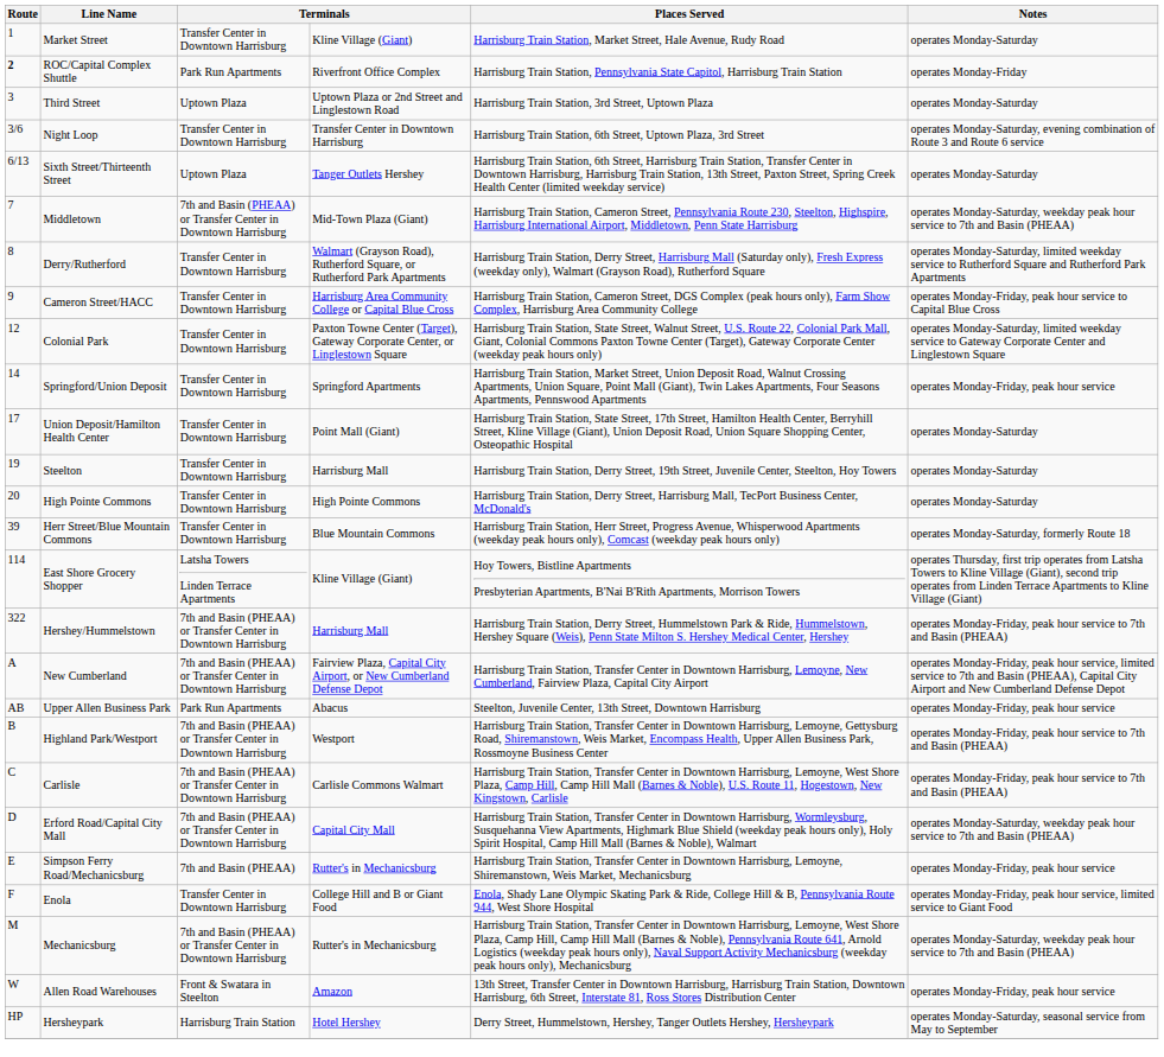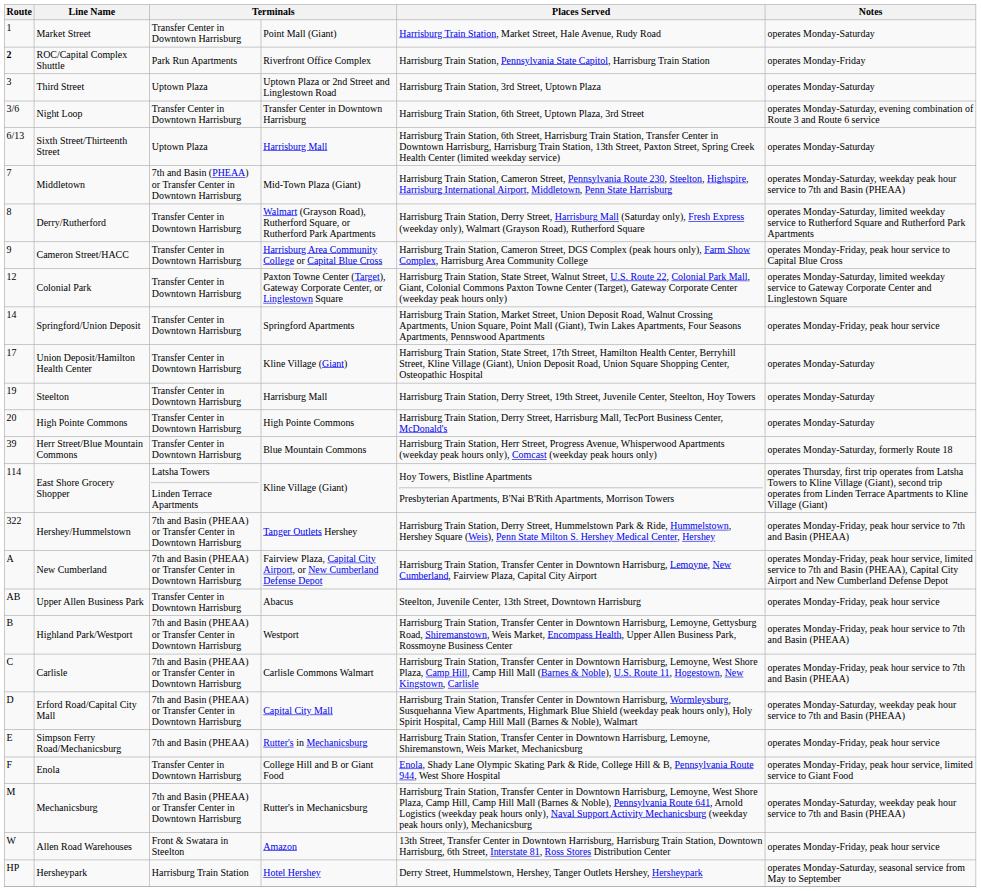 <table class=wikitable>
 <tr>
 <th>Route</th>
 <th>Line Name</th>
 <th colspan=2>Terminals</th>
 <th>Places Served</th>
 <th>Notes</th>
 </tr>
 <tr>
 <td valign=top><div>1</div></td>
 <td>Market Street</td>
 <td>Transfer Center in Downtown Harrisburg</td>
-<td>Kline Village (<a href='#'>Giant</a>)</td>
+<td>Point Mall (Giant)</td>
 <td><a href='#'>Harrisburg Train Station</a>, Market Street, Hale Avenue, Rudy Road</td>
 <td>operates Monday-Saturday</td>
 </tr>
 <tr>
 <td valign=top><strong><div>2</div></strong></td>
 <td>ROC/Capital Complex Shuttle</td>
 <td>Park Run Apartments</td>
 <td>Riverfront Office Complex</td>
 <td>Harrisburg Train Station, <a href='#'>Pennsylvania State Capitol</a>, Harrisburg Train Station</td>
 <td>operates Monday-Friday</td>
 </tr>
 <tr>
 <td valign=top><div>3</div></td>
 <td>Third Street</td>
 <td>Uptown Plaza</td>
 <td>Uptown Plaza or 2nd Street and Linglestown Road</td>
 <td>Harrisburg Train Station, 3rd Street, Uptown Plaza</td>
 <td>operates Monday-Saturday</td>
 </tr>
 <tr>
 <td valign=top><div>3/6</div></td>
 <td>Night Loop</td>
 <td>Transfer Center in Downtown Harrisburg</td>
 <td>Transfer Center in Downtown Harrisburg</td>
 <td>Harrisburg Train Station, 6th Street, Uptown Plaza, 3rd Street</td>
 <td>operates Monday-Saturday, evening combination of Route 3 and Route 6 service</td>
 </tr>
 <tr>
 <td valign=top><div>6/13</div></td>
 <td>Sixth Street/Thirteenth Street</td>
 <td>Uptown Plaza</td>
-<td><a href='#'>Tanger Outlets</a> Hershey</td>
+<td><a href='#'>Harrisburg Mall</a></td>
 <td>Harrisburg Train Station, 6th Street, Harrisburg Train Station, Transfer Center in Downtown Harrisburg, Harrisburg Train Station, 13th Street, Paxton Street, Spring Creek Health Center (limited weekday service)</td>
 <td>operates Monday-Saturday</td>
 </tr>
 <tr>
 <td valign=top><div>7</div></td>
 <td>Middletown</td>
 <td>7th and Basin (<a href='#'>PHEAA</a>) or Transfer Center in Downtown Harrisburg</td>
 <td>Mid-Town Plaza (Giant)</td>
 <td>Harrisburg Train Station, Cameron Street, <a href='#'>Pennsylvania Route 230</a>, <a href='#'>Steelton</a>, <a href='#'>Highspire</a>, <a href='#'>Harrisburg International Airport</a>, <a href='#'>Middletown</a>, <a href='#'>Penn State Harrisburg</a></td>
 <td>operates Monday-Saturday, weekday peak hour service to 7th and Basin (PHEAA)</td>
 </tr>
 <tr>
 <td valign=top><div>8</div></td>
 <td>Derry/Rutherford</td>
 <td>Transfer Center in Downtown Harrisburg</td>
 <td><a href='#'>Walmart</a> (Grayson Road), Rutherford Square, or Rutherford Park Apartments</td>
 <td>Harrisburg Train Station, Derry Street, <a href='#'>Harrisburg Mall</a> (Saturday only), <a href='#'>Fresh Express</a> (weekday only), Walmart (Grayson Road), Rutherford Square</td>
 <td>operates Monday-Saturday, limited weekday service to Rutherford Square and Rutherford Park Apartments</td>
 </tr>
 <tr>
 <td valign=top><div>9</div></td>
 <td>Cameron Street/HACC</td>
 <td>Transfer Center in Downtown Harrisburg</td>
 <td><a href='#'>Harrisburg Area Community College</a> or <a href='#'>Capital Blue Cross</a></td>
 <td>Harrisburg Train Station, Cameron Street, DGS Complex (peak hours only), <a href='#'>Farm Show Complex</a>, Harrisburg Area Community College</td>
 <td>operates Monday-Friday, peak hour service to Capital Blue Cross</td>
 </tr>
 <tr>
 <td valign=top><div>12</div></td>
 <td>Colonial Park</td>
 <td>Transfer Center in Downtown Harrisburg</td>
 <td>Paxton Towne Center (<a href='#'>Target</a>), Gateway Corporate Center, or <a href='#'>Linglestown</a> Square</td>
 <td>Harrisburg Train Station, State Street, Walnut Street, <a href='#'>U.S. Route 22</a>, <a href='#'>Colonial Park Mall</a>, Giant, Colonial Commons Paxton Towne Center (Target), Gateway Corporate Center (weekday peak hours only)</td>
 <td>operates Monday-Saturday, limited weekday service to Gateway Corporate Center and Linglestown Square</td>
 </tr>
 <tr>
 <td valign=top><div>14</div></td>
 <td>Springford/Union Deposit</td>
 <td>Transfer Center in Downtown Harrisburg</td>
 <td>Springford Apartments</td>
 <td>Harrisburg Train Station, Market Street, Union Deposit Road, Walnut Crossing Apartments, Union Square, Point Mall (Giant), Twin Lakes Apartments, Four Seasons Apartments, Pennswood Apartments</td>
 <td>operates Monday-Friday, peak hour service</td>
 </tr>
 <tr>
 <td valign=top><div>17</div></td>
 <td>Union Deposit/Hamilton Health Center</td>
 <td>Transfer Center in Downtown Harrisburg</td>
-<td>Point Mall (Giant)</td>
+<td>Kline Village (<a href='#'>Giant</a>)</td>
 <td>Harrisburg Train Station, State Street, 17th Street, Hamilton Health Center, Berryhill Street, Kline Village (Giant), Union Deposit Road, Union Square Shopping Center, Osteopathic Hospital</td>
 <td>operates Monday-Saturday</td>
 </tr>
 <tr>
 <td valign=top><div>19</div></td>
 <td>Steelton</td>
 <td>Transfer Center in Downtown Harrisburg</td>
 <td>Harrisburg Mall</td>
 <td>Harrisburg Train Station, Derry Street, 19th Street, Juvenile Center, Steelton, Hoy Towers</td>
 <td>operates Monday-Saturday</td>
 </tr>
 <tr>
 <td valign=top><div>20</div></td>
 <td>High Pointe Commons</td>
 <td>Transfer Center in Downtown Harrisburg</td>
 <td>High Pointe Commons</td>
 <td>Harrisburg Train Station, Derry Street, Harrisburg Mall, TecPort Business Center, <a href='#'>McDonald's</a></td>
 <td>operates Monday-Saturday</td>
 </tr>
 <tr>
 <td valign=top><div>39</div></td>
 <td>Herr Street/Blue Mountain Commons</td>
 <td>Transfer Center in Downtown Harrisburg</td>
 <td>Blue Mountain Commons</td>
 <td>Harrisburg Train Station, Herr Street, Progress Avenue, Whisperwood Apartments (weekday peak hours only), <a href='#'>Comcast</a> (weekday peak hours only)</td>
 <td>operates Monday-Saturday, formerly Route 18</td>
 </tr>
 <tr>
 <td valign=top><div>114</div></td>
 <td>East Shore Grocery Shopper</td>
 <td>Latsha Towers<hr>Linden Terrace Apartments</td>
 <td>Kline Village (Giant)</td>
 <td>Hoy Towers, Bistline Apartments<hr>Presbyterian Apartments, B'Nai B'Rith Apartments, Morrison Towers</td>
 <td>operates Thursday, first trip operates from Latsha Towers to Kline Village (Giant), second trip operates from Linden Terrace Apartments to Kline Village (Giant)</td>
 </tr>
 <tr>
 <td valign=top><div>322</div></td>
 <td>Hershey/Hummelstown</td>
 <td>7th and Basin (PHEAA) or Transfer Center in Downtown Harrisburg</td>
-<td><a href='#'>Harrisburg Mall</a></td>
+<td><a href='#'>Tanger Outlets</a> Hershey</td>
 <td>Harrisburg Train Station, Derry Street, Hummelstown Park & Ride, <a href='#'>Hummelstown</a>, Hershey Square (<a href='#'>Weis</a>), <a href='#'>Penn State Milton S. Hershey Medical Center</a>, <a href='#'>Hershey</a></td>
 <td>operates Monday-Friday, peak hour service to 7th and Basin (PHEAA)</td>
 </tr>
 <tr>
 <td valign=top><div>A</div></td>
 <td>New Cumberland</td>
 <td>7th and Basin (PHEAA) or Transfer Center in Downtown Harrisburg</td>
 <td>Fairview Plaza, <a href='#'>Capital City Airport</a>, or <a href='#'>New Cumberland Defense Depot</a></td>
 <td>Harrisburg Train Station, Transfer Center in Downtown Harrisburg, <a href='#'>Lemoyne</a>, <a href='#'>New Cumberland</a>, Fairview Plaza, Capital City Airport</td>
 <td>operates Monday-Friday, peak hour service, limited service to 7th and Basin (PHEAA), Capital City Airport and New Cumberland Defense Depot</td>
 </tr>
 <tr>
 <td valign=top><div>AB</div></td>
 <td>Upper Allen Business Park</td>
-<td>Park Run Apartments</td>
+<td>Transfer Center in Downtown Harrisburg</td>
 <td>Abacus</td>
 <td>Steelton, Juvenile Center, 13th Street, Downtown Harrisburg</td>
 <td>operates Monday-Friday, peak hour service</td>
 </tr>
 <tr>
 <td valign=top><div>B</div></td>
 <td>Highland Park/Westport</td>
 <td>7th and Basin (PHEAA) or Transfer Center in Downtown Harrisburg</td>
 <td>Westport</td>
 <td>Harrisburg Train Station, Transfer Center in Downtown Harrisburg, Lemoyne, Gettysburg Road, <a href='#'>Shiremanstown</a>, Weis Market, <a href='#'>Encompass Health</a>, Upper Allen Business Park, Rossmoyne Business Center</td>
 <td>operates Monday-Friday, peak hour service to 7th and Basin (PHEAA)</td>
 </tr>
 <tr>
 <td valign=top><div>C</div></td>
 <td>Carlisle</td>
 <td>7th and Basin (PHEAA) or Transfer Center in Downtown Harrisburg</td>
 <td>Carlisle Commons Walmart</td>
 <td>Harrisburg Train Station, Transfer Center in Downtown Harrisburg, Lemoyne, West Shore Plaza, <a href='#'>Camp Hill</a>, Camp Hill Mall (<a href='#'>Barnes & Noble</a>), <a href='#'>U.S. Route 11</a>, <a href='#'>Hogestown</a>, <a href='#'>New Kingstown</a>, <a href='#'>Carlisle</a></td>
 <td>operates Monday-Friday, peak hour service to 7th and Basin (PHEAA)</td>
 </tr>
 <tr>
 <td valign=top><div>D</div></td>
 <td>Erford Road/Capital City Mall</td>
 <td>7th and Basin (PHEAA) or Transfer Center in Downtown Harrisburg</td>
 <td><a href='#'>Capital City Mall</a></td>
 <td>Harrisburg Train Station, Transfer Center in Downtown Harrisburg, <a href='#'>Wormleysburg</a>, Susquehanna View Apartments, Highmark Blue Shield (weekday peak hours only), Holy Spirit Hospital, Camp Hill Mall (Barnes & Noble), Walmart</td>
 <td>operates Monday-Saturday, weekday peak hour service to 7th and Basin (PHEAA)</td>
 </tr>
 <tr>
 <td valign=top><div>E</div></td>
 <td>Simpson Ferry Road/Mechanicsburg</td>
 <td>7th and Basin (PHEAA)</td>
 <td><a href='#'>Rutter's</a> in <a href='#'>Mechanicsburg</a></td>
 <td>Harrisburg Train Station, Transfer Center in Downtown Harrisburg, Lemoyne, Shiremanstown, Weis Market, Mechanicsburg</td>
 <td>operates Monday-Friday, peak hour service</td>
 </tr>
 <tr>
 <td valign=top><div>F</div></td>
 <td>Enola</td>
 <td>Transfer Center in Downtown Harrisburg</td>
 <td>College Hill and B or Giant Food</td>
 <td><a href='#'>Enola</a>, Shady Lane Olympic Skating Park & Ride, College Hill & B, <a href='#'>Pennsylvania Route 944</a>, West Shore Hospital</td>
 <td>operates Monday-Friday, peak hour service, limited service to Giant Food</td>
 </tr>
 <tr>
 <td valign=top><div>M</div></td>
 <td>Mechanicsburg</td>
 <td>7th and Basin (PHEAA) or Transfer Center in Downtown Harrisburg</td>
 <td>Rutter's in Mechanicsburg</td>
 <td>Harrisburg Train Station, Transfer Center in Downtown Harrisburg, Lemoyne, West Shore Plaza, Camp Hill, Camp Hill Mall (Barnes & Noble), <a href='#'>Pennsylvania Route 641</a>, Arnold Logistics (weekday peak hours only), <a href='#'>Naval Support Activity Mechanicsburg</a> (weekday peak hours only), Mechanicsburg</td>
 <td>operates Monday-Saturday, weekday peak hour service to 7th and Basin (PHEAA)</td>
 </tr>
 <tr>
 <td valign=top><div>W</div></td>
 <td>Allen Road Warehouses</td>
 <td>Front & Swatara in Steelton</td>
 <td><a href='#'>Amazon</a></td>
 <td>13th Street, Transfer Center in Downtown Harrisburg, Harrisburg Train Station, Downtown Harrisburg, 6th Street, <a href='#'>Interstate 81</a>, <a href='#'>Ross Stores</a> Distribution Center</td>
 <td>operates Monday-Friday, peak hour service</td>
 </tr>
 <tr>
 <td valign=top><div>HP</div></td>
 <td>Hersheypark</td>
 <td>Harrisburg Train Station</td>
 <td><a href='#'>Hotel Hershey</a></td>
 <td>Derry Street, Hummelstown, Hershey, Tanger Outlets Hershey, <a href='#'>Hersheypark</a></td>
 <td>operates Monday-Saturday, seasonal service from May to September</td>
 </tr>
 <tr>
 </tr>
 </table>
